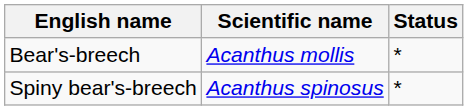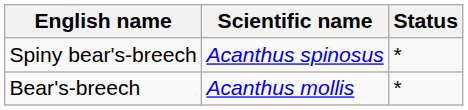 <table class="wikitable" |>
 <tr>
 <th>English name</th>
 <th>Scientific name</th>
 <th>Status</th>
 </tr>
 <tr>
+<td>Spiny bear's-breech</td>
+<td><em><a href='#'>Acanthus spinosus</a></em></td>
+<td>*</td>
+</tr>
+<tr>
 <td>Bear's-breech</td>
 <td><em><a href='#'>Acanthus mollis</a></em></td>
 <td>*</td>
 </tr>
-<tr>
-<td>Spiny bear's-breech</td>
-<td><em><a href='#'>Acanthus spinosus</a></em></td>
-<td>*</td>
-</tr>
 </table>
